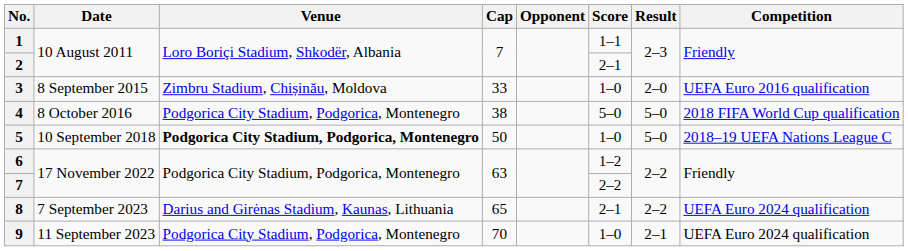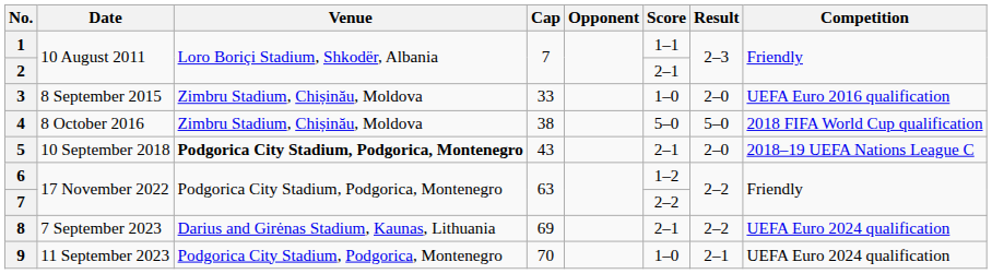 <table class="wikitable sortable plainrowheaders">
 <tr>
 <th scope=col>No.</th>
 <th scope=col data-sort-type=date>Date</th>
 <th scope=col>Venue</th>
 <th scope=col>Cap</th>
 <th scope=col>Opponent</th>
 <th scope=col>Score</th>
 <th scope=col>Result</th>
 <th scope=col>Competition</th>
 </tr>
 <tr>
 <th scope=row style=text-align:center>1</th>
 <td rowspan=2>10 August 2011</td>
 <td rowspan=2><a href='#'>Loro Boriçi Stadium</a>, <a href='#'>Shkodër</a>, Albania</td>
 <td rowspan=2 align=center>7</td>
 <td rowspan=2></td>
 <td align=center>1–1</td>
 <td rowspan=2 align=center>2–3</td>
 <td rowspan=2><a href='#'>Friendly</a></td>
 </tr>
 <tr>
 <th scope=row style=text-align:center>2</th>
 <td align=center>2–1</td>
 </tr>
 <tr>
 <th scope=row style=text-align:center>3</th>
 <td>8 September 2015</td>
 <td><a href='#'>Zimbru Stadium</a>, <a href='#'>Chișinău</a>, Moldova</td>
 <td align=center>33</td>
 <td></td>
 <td align=center>1–0</td>
 <td align=center>2–0</td>
 <td><a href='#'>UEFA Euro 2016 qualification</a></td>
 </tr>
 <tr>
 <th scope=row style=text-align:center>4</th>
 <td>8 October 2016</td>
-<td><a href='#'>Podgorica City Stadium</a>, <a href='#'>Podgorica</a>, Montenegro</td>
+<td><a href='#'>Zimbru Stadium</a>, <a href='#'>Chișinău</a>, Moldova</td>
 <td align=center>38</td>
 <td></td>
 <td align=center>5–0</td>
 <td align=center>5–0</td>
 <td><a href='#'>2018 FIFA World Cup qualification</a></td>
 </tr>
 <tr>
 <th scope=row style=text-align:center>5</th>
 <td>10 September 2018</td>
 <td><strong>Podgorica City Stadium, Podgorica, Montenegro</strong></td>
-<td align=center>50</td>
+<td align=center>43</td>
 <td></td>
-<td align=center>1–0</td>
-<td align=center>5–0</td>
+<td align=center>2–1</td>
+<td align=center>2–0</td>
 <td><a href='#'>2018–19 UEFA Nations League C</a></td>
 </tr>
 <tr>
 <th scope=row style=text-align:center>6</th>
 <td rowspan=2>17 November 2022</td>
 <td rowspan=2>Podgorica City Stadium, Podgorica, Montenegro</td>
 <td rowspan=2 align=center>63</td>
 <td rowspan=2></td>
 <td align=center>1–2</td>
 <td rowspan=2 align=center>2–2</td>
 <td rowspan=2>Friendly</td>
 </tr>
 <tr>
 <th scope=row style=text-align:center>7</th>
 <td align=center>2–2</td>
 </tr>
 <tr>
 <th scope=row style=text-align:center>8</th>
 <td>7 September 2023</td>
 <td><a href='#'>Darius and Girėnas Stadium</a>, <a href='#'>Kaunas</a>, Lithuania</td>
-<td align=center>65</td>
+<td align=center>69</td>
 <td></td>
 <td align=center>2–1</td>
 <td align=center>2–2</td>
 <td><a href='#'>UEFA Euro 2024 qualification</a></td>
 </tr>
 <tr>
 <th scope=row style=text-align:center>9</th>
 <td>11 September 2023</td>
 <td><a href='#'>Podgorica City Stadium</a>, <a href='#'>Podgorica</a>, Montenegro</td>
 <td align=center>70</td>
 <td></td>
 <td align=center>1–0</td>
 <td align=center>2–1</td>
 <td>UEFA Euro 2024 qualification</td>
 </tr>
 </table>
